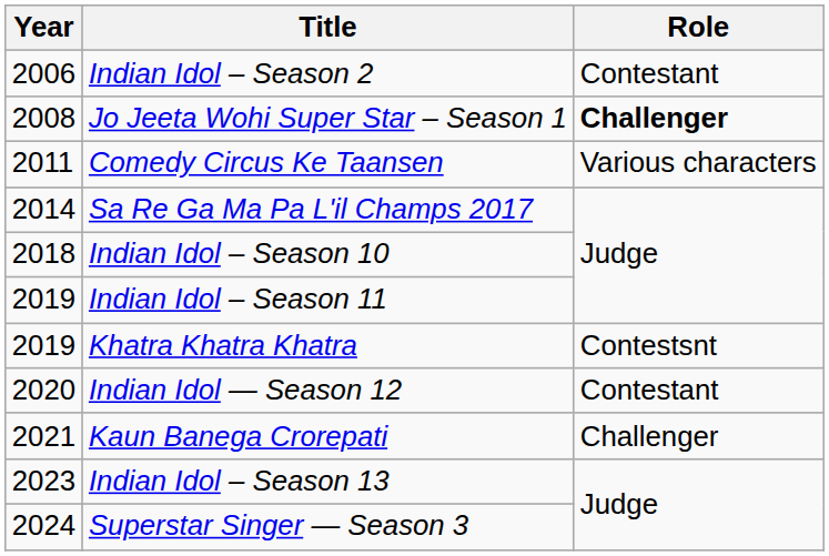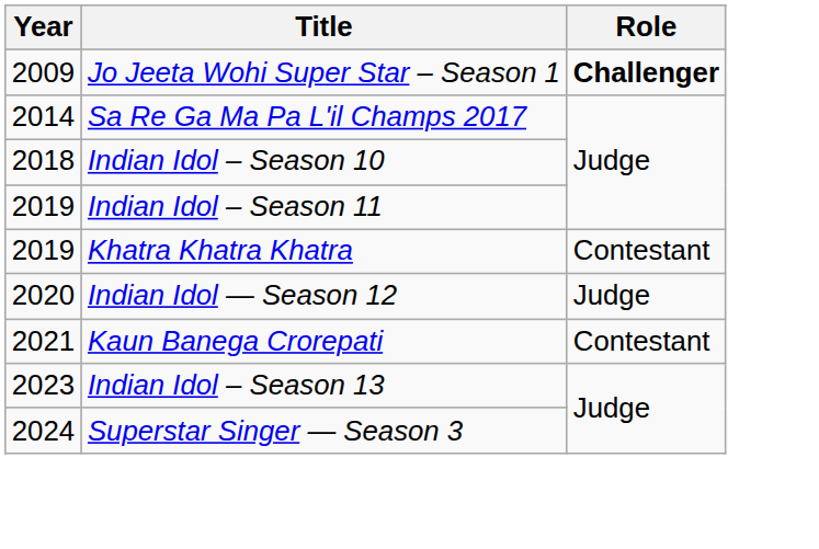 <table class="wikitable sortable">
 <tr>
 <th>Year</th>
 <th>Title</th>
 <th class="unsortable">Role</th>
 </tr>
 <tr>
-<td>2006</td>
-<td><em><a href='#'>Indian Idol</a> – Season 2</em></td>
-<td>Contestant</td>
-</tr>
-<tr>
-<td>2008</td>
+<td>2009</td>
 <td><em><a href='#'>Jo Jeeta Wohi Super Star</a> – Season 1</em></td>
 <td><strong>Challenger</strong></td>
-</tr>
-<tr>
-<td>2011</td>
-<td><em><a href='#'>Comedy Circus Ke Taansen</a></em></td>
-<td>Various characters</td>
 </tr>
 <tr>
 <td>2014</td>
 <td><em><a href='#'>Sa Re Ga Ma Pa L'il Champs 2017</a></em></td>
 <td rowspan="3">Judge</td>
 </tr>
 <tr>
 <td>2018</td>
 <td><em><a href='#'>Indian Idol</a> – Season 10</em></td>
 </tr>
 <tr>
 <td>2019</td>
 <td><em><a href='#'>Indian Idol</a> – Season 11</em></td>
 </tr>
 <tr>
 <td>2019</td>
 <td><em><a href='#'>Khatra Khatra Khatra</a></em></td>
-<td>Contestsnt</td>
+<td>Contestant</td>
 </tr>
 <tr>
 <td>2020</td>
 <td><em><a href='#'>Indian Idol</a> — Season 12</em></td>
-<td>Contestant</td>
+<td>Judge</td>
 </tr>
 <tr>
 <td>2021</td>
 <td><em><a href='#'>Kaun Banega Crorepati</a></em></td>
-<td>Challenger</td>
+<td>Contestant</td>
 </tr>
 <tr>
 <td>2023</td>
 <td><em><a href='#'>Indian Idol</a> – Season 13</em></td>
 <td rowspan="2">Judge</td>
 </tr>
 <tr>
 <td>2024</td>
 <td><em><a href='#'>Superstar Singer</a> — Season 3</em></td>
 </tr>
 </table>
